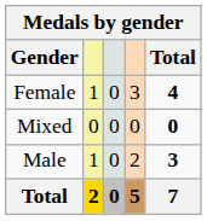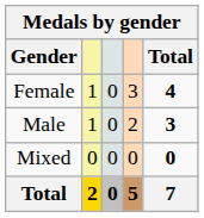 <table class=wikitable style=font-size:85%;text-align:center>
 <tr>
 <th colspan=5>Medals by gender</th>
 </tr>
 <tr>
 <th>Gender</th>
 <td bgcolor=F7F6A8></td>
 <td bgcolor=DCE5E5></td>
 <td bgcolor=FFDAB9></td>
 <th>Total</th>
 </tr>
 <tr>
 <td>Female</td>
 <td bgcolor=F7F6A8>1</td>
 <td bgcolor=DCE5E5>0</td>
 <td bgcolor=FFDAB9>3</td>
 <td><strong>4</strong></td>
 </tr>
 <tr>
+<td>Male</td>
+<td bgcolor=F7F6A8>1</td>
+<td bgcolor=DCE5E5>0</td>
+<td bgcolor=FFDAB9>2</td>
+<td><strong>3</strong></td>
+</tr>
+<tr>
 <td>Mixed</td>
 <td bgcolor=F7F6A8>0</td>
 <td bgcolor=DCE5E5>0</td>
 <td bgcolor=FFDAB9>0</td>
 <td><strong>0</strong></td>
-</tr>
-<tr>
-<td>Male</td>
-<td bgcolor=F7F6A8>1</td>
-<td bgcolor=DCE5E5>0</td>
-<td bgcolor=FFDAB9>2</td>
-<td><strong>3</strong></td>
 </tr>
 <tr>
 <th>Total</th>
 <th style=background:gold>2</th>
 <th style=background:silver>0</th>
 <th style=background:#c96>5</th>
 <th>7</th>
 </tr>
 </table>
